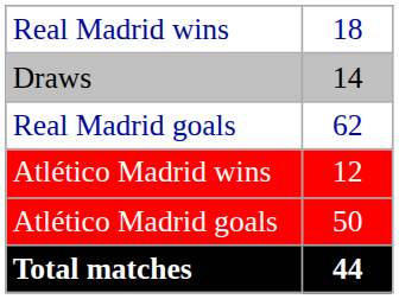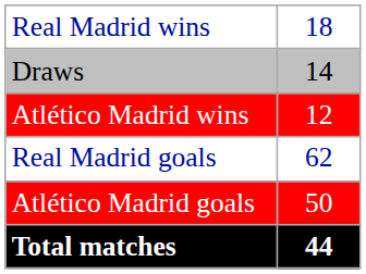 <table class="wikitable">
 <tr style="color:#000c99; background:#fff;">
 <td style="width:150px;">Real Madrid wins</td>
 <td style="color:#000c99; background:#fff; text-align:center; width:40px;">18</td>
 </tr>
 <tr style="color:#000; background:silver;">
 <td>Draws</td>
 <td style="color:#000; background:silver; text-align:center;">14</td>
 </tr>
+<tr style="color:white;">
+<td style="background:red">Atlético Madrid wins</td>
+<td style="color:white; background:red; text-align: center;">12</td>
+</tr>
 <tr style="color:#000c99; background:#fff;">
 <td style="width:150px;">Real Madrid goals</td>
 <td style="color:#000c99; background:#fff; text-align:center;">62</td>
-</tr>
-<tr style="color:white;">
-<td style="background:red">Atlético Madrid wins</td>
-<td style="color:white; background:red; text-align: center;">12</td>
 </tr>
 <tr style="color:white;">
 <td style="background:red">Atlético Madrid goals</td>
 <td style="color:white; background:red; text-align: center;">50</td>
 </tr>
 <tr style="color:#fff; background:#000;">
 <td><strong>Total matches</strong></td>
 <td style="color:#fff; background:#000; text-align:center;"><strong>44</strong></td>
 </tr>
 </table>
